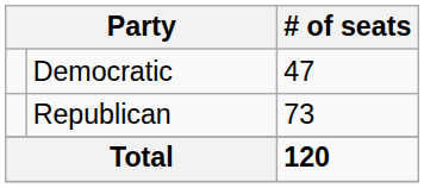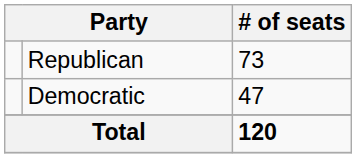 <table class="wikitable sortable">
 <tr>
 <th colspan="2" style="width:150px;">Party</th>
 <th># of seats</th>
 </tr>
 <tr>
 <td></td>
-<td>Democratic</td>
-<td>47</td>
+<td>Republican</td>
+<td>73</td>
 </tr>
 <tr>
 <td></td>
-<td>Republican</td>
-<td>73</td>
+<td>Democratic</td>
+<td>47</td>
 </tr>
 <tr>
 </tr>
 <tr>
 <th colspan=2>Total</th>
 <td><strong>120</strong></td>
 </tr>
 <tr>
 </tr>
 </table>
